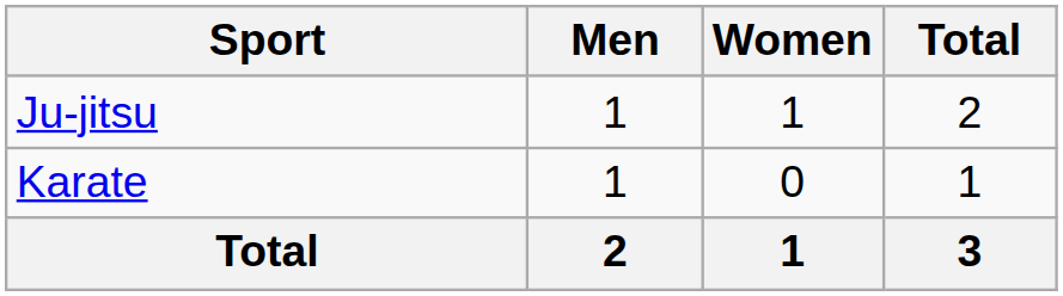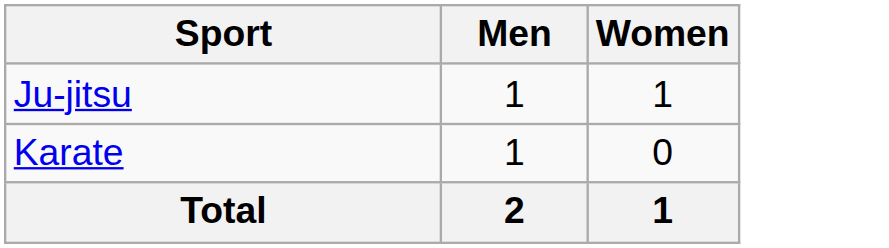 <table class="wikitable sortable" style="text-align:center;">
 <tr>
 <th width=180>Sport</th>
 <th width=55>Men</th>
 <th width=55>Women</th>
-<th width=55>Total</th>
 </tr>
 <tr>
 <td align=left><a href='#'>Ju-jitsu</a></td>
 <td>1</td>
 <td>1</td>
-<td>2</td>
 </tr>
 <tr>
 <td align=left><a href='#'>Karate</a></td>
 <td>1</td>
 <td>0</td>
-<td>1</td>
 </tr>
 <tr>
 <th>Total</th>
 <th>2</th>
 <th>1</th>
-<th>3</th>
 </tr>
 </table>
